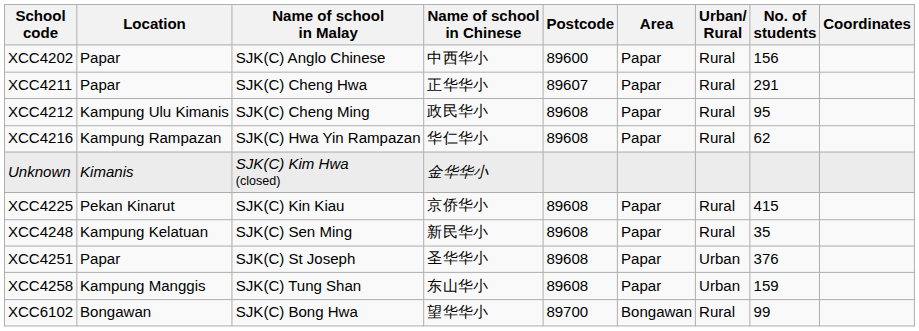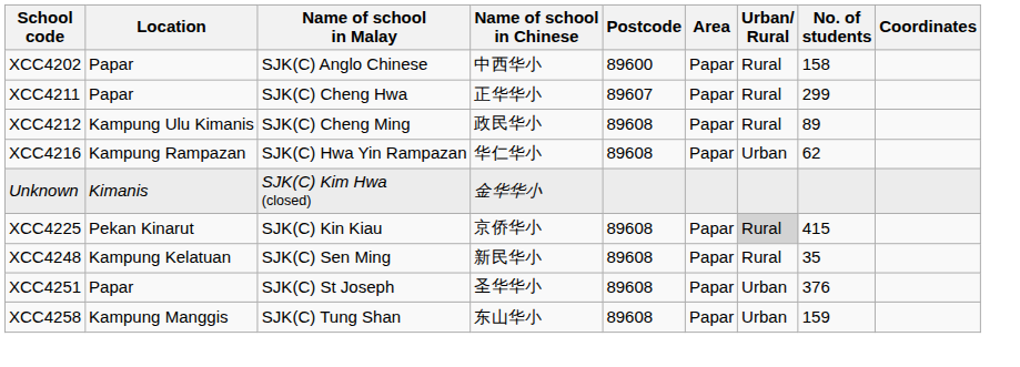 <table class="wikitable sortable">
 <tr>
 <th>School<br>code</th>
 <th>Location</th>
 <th>Name of school<br>in Malay</th>
 <th>Name of school<br>in Chinese</th>
 <th>Postcode</th>
 <th>Area</th>
 <th>Urban/<br>Rural</th>
 <th>No. of<br>students</th>
 <th>Coordinates</th>
 </tr>
 <tr>
 <td>XCC4202</td>
 <td>Papar</td>
 <td>SJK(C) Anglo Chinese</td>
 <td>中西华小</td>
 <td>89600</td>
 <td>Papar</td>
 <td>Rural</td>
-<td>156</td>
+<td>158</td>
 <td></td>
 </tr>
 <tr>
 <td>XCC4211</td>
 <td>Papar</td>
 <td>SJK(C) Cheng Hwa</td>
 <td>正华华小</td>
 <td>89607</td>
 <td>Papar</td>
 <td>Rural</td>
-<td>291</td>
+<td>299</td>
 <td></td>
 </tr>
 <tr>
 <td>XCC4212</td>
 <td>Kampung Ulu Kimanis</td>
 <td>SJK(C) Cheng Ming</td>
 <td>政民华小</td>
 <td>89608</td>
 <td>Papar</td>
 <td>Rural</td>
-<td>95</td>
+<td>89</td>
 <td></td>
 </tr>
 <tr>
 <td>XCC4216</td>
 <td>Kampung Rampazan</td>
 <td>SJK(C) Hwa Yin Rampazan</td>
 <td>华仁华小</td>
 <td>89608</td>
 <td>Papar</td>
-<td>Rural</td>
+<td>Urban</td>
 <td>62</td>
 <td></td>
 </tr>
 <tr bgcolor="#ECECEC">
 <td><em>Unknown</em></td>
 <td><em>Kimanis</em></td>
 <td><em>SJK(C) Kim Hwa</em><br><small>(closed)</small></td>
 <td><em>金华华小</em></td>
 <td></td>
 <td></td>
 <td></td>
 <td></td>
 <td></td>
 </tr>
 <tr>
 <td>XCC4225</td>
 <td>Pekan Kinarut</td>
 <td>SJK(C) Kin Kiau</td>
 <td>京侨华小</td>
 <td>89608</td>
 <td>Papar</td>
-<td>Rural</td>
+<td style="background: lightgrey;">Rural</td>
 <td>415</td>
 <td></td>
 </tr>
 <tr>
 <td>XCC4248</td>
 <td>Kampung Kelatuan</td>
 <td>SJK(C) Sen Ming</td>
 <td>新民华小</td>
 <td>89608</td>
 <td>Papar</td>
 <td>Rural</td>
 <td>35</td>
 <td></td>
 </tr>
 <tr>
 <td>XCC4251</td>
 <td>Papar</td>
 <td>SJK(C) St Joseph</td>
 <td>圣华华小</td>
 <td>89608</td>
 <td>Papar</td>
 <td>Urban</td>
 <td>376</td>
 <td></td>
 </tr>
 <tr>
 <td>XCC4258</td>
 <td>Kampung Manggis</td>
 <td>SJK(C) Tung Shan</td>
 <td>东山华小</td>
 <td>89608</td>
 <td>Papar</td>
 <td>Urban</td>
 <td>159</td>
 <td></td>
 </tr>
-<tr>
-<td>XCC6102</td>
-<td>Bongawan</td>
-<td>SJK(C) Bong Hwa</td>
-<td>望华华小</td>
-<td>89700</td>
-<td>Bongawan</td>
-<td>Rural</td>
-<td>99</td>
-<td></td>
-</tr>
 </table>
